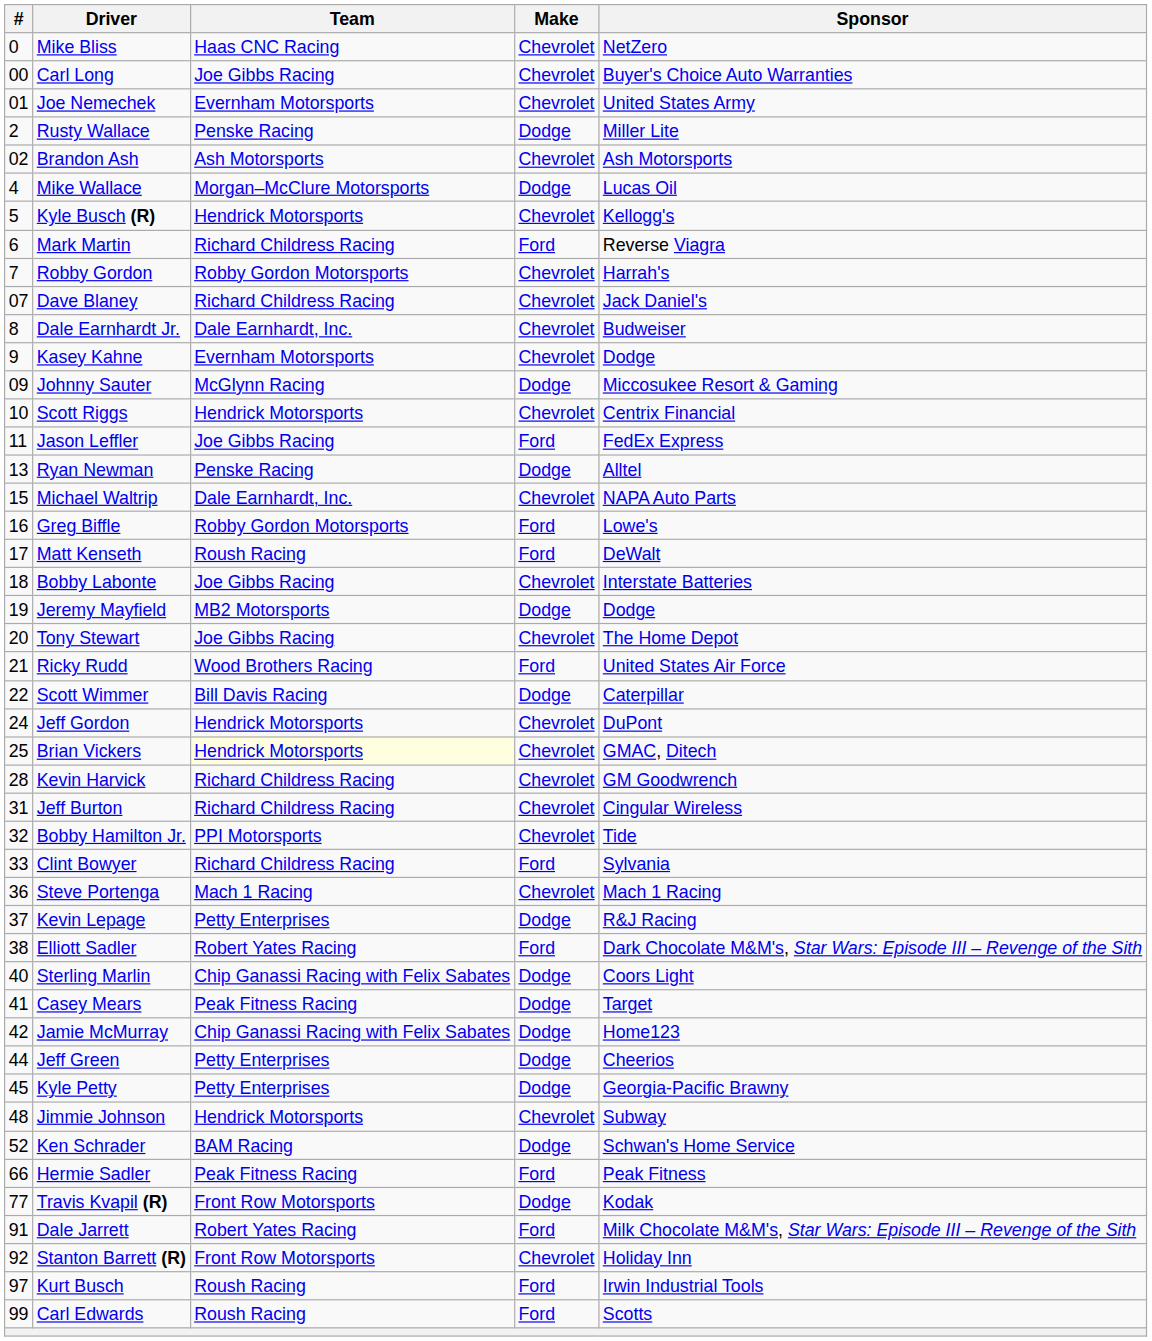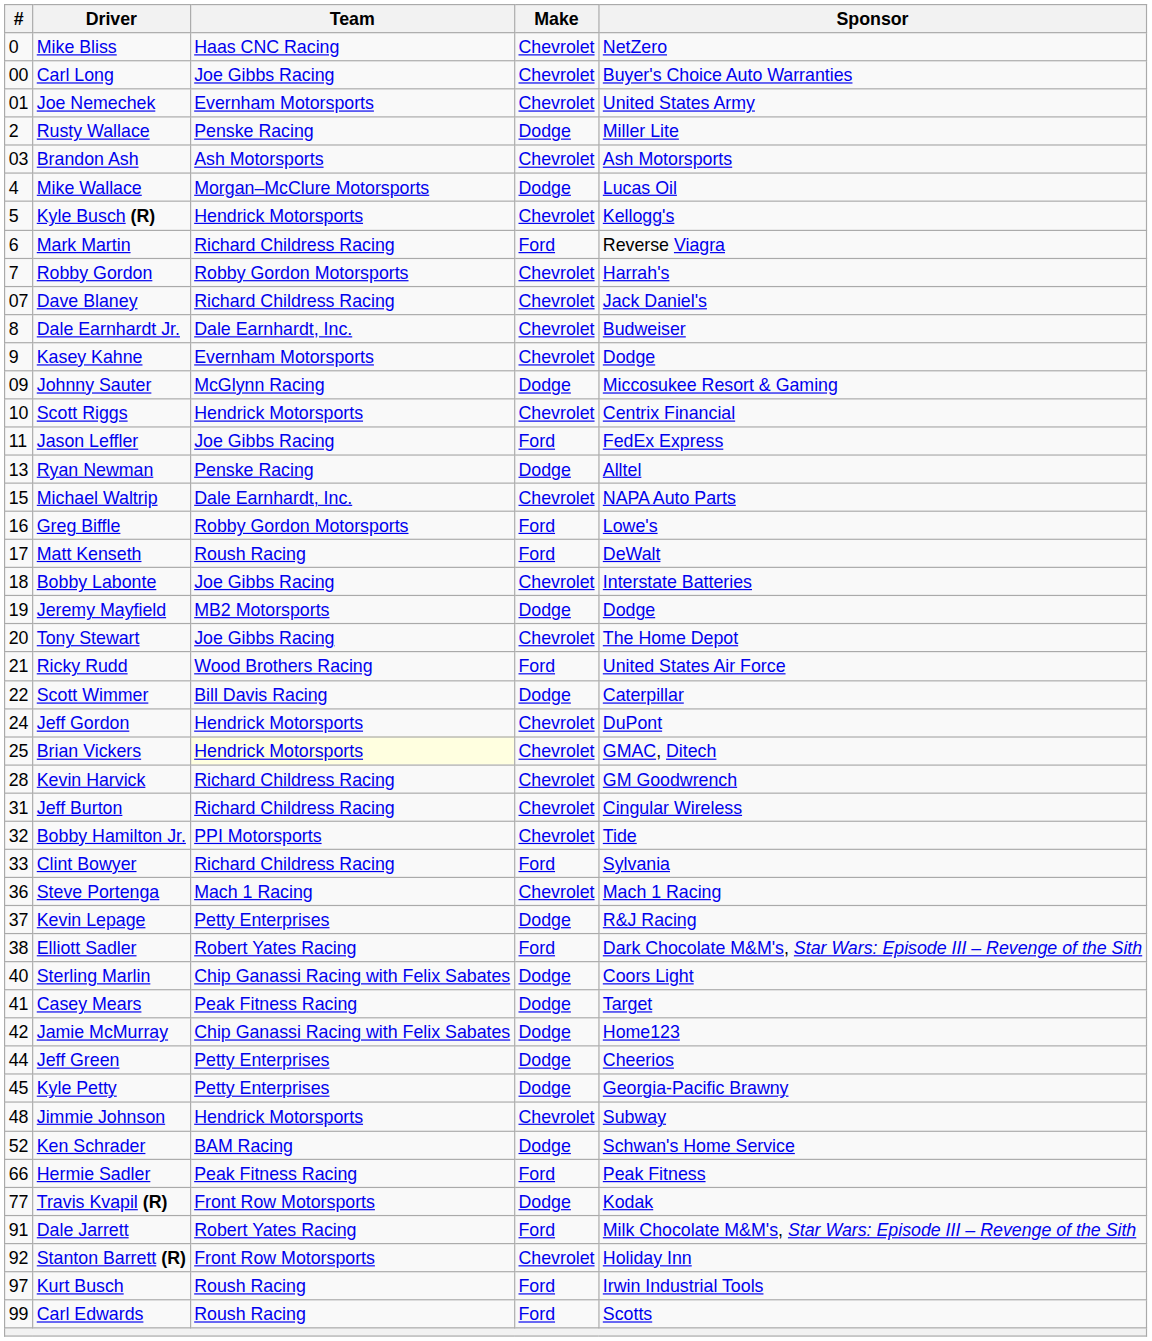 <table class="wikitable" style="font-size:95%">
 <tr>
 <th>#</th>
 <th>Driver</th>
 <th>Team</th>
 <th>Make</th>
 <th>Sponsor</th>
 </tr>
 <tr>
 <td>0</td>
 <td><a href='#'>Mike Bliss</a></td>
 <td><a href='#'>Haas CNC Racing</a></td>
 <td><a href='#'>Chevrolet</a></td>
 <td><a href='#'>NetZero</a></td>
 </tr>
 <tr>
 <td>00</td>
 <td><a href='#'>Carl Long</a></td>
 <td><a href='#'>Joe Gibbs Racing</a></td>
 <td><a href='#'>Chevrolet</a></td>
 <td><a href='#'>Buyer's Choice Auto Warranties</a></td>
 </tr>
 <tr>
 <td>01</td>
 <td><a href='#'>Joe Nemechek</a></td>
 <td><a href='#'>Evernham Motorsports</a></td>
 <td><a href='#'>Chevrolet</a></td>
 <td><a href='#'>United States Army</a></td>
 </tr>
 <tr>
 <td>2</td>
 <td><a href='#'>Rusty Wallace</a></td>
 <td><a href='#'>Penske Racing</a></td>
 <td><a href='#'>Dodge</a></td>
 <td><a href='#'>Miller Lite</a></td>
 </tr>
 <tr>
-<td>02</td>
+<td>03</td>
 <td><a href='#'>Brandon Ash</a></td>
 <td><a href='#'>Ash Motorsports</a></td>
 <td><a href='#'>Chevrolet</a></td>
 <td><a href='#'>Ash Motorsports</a></td>
 </tr>
 <tr>
 <td>4</td>
 <td><a href='#'>Mike Wallace</a></td>
 <td><a href='#'>Morgan–McClure Motorsports</a></td>
 <td><a href='#'>Dodge</a></td>
 <td><a href='#'>Lucas Oil</a></td>
 </tr>
 <tr>
 <td>5</td>
 <td><a href='#'>Kyle Busch</a> <strong>(R)</strong></td>
 <td><a href='#'>Hendrick Motorsports</a></td>
 <td><a href='#'>Chevrolet</a></td>
 <td><a href='#'>Kellogg's</a></td>
 </tr>
 <tr>
 <td>6</td>
 <td><a href='#'>Mark Martin</a></td>
 <td><a href='#'>Richard Childress Racing</a></td>
 <td><a href='#'>Ford</a></td>
 <td>Reverse <a href='#'>Viagra</a></td>
 </tr>
 <tr>
 <td>7</td>
 <td><a href='#'>Robby Gordon</a></td>
 <td><a href='#'>Robby Gordon Motorsports</a></td>
 <td><a href='#'>Chevrolet</a></td>
 <td><a href='#'>Harrah's</a></td>
 </tr>
 <tr>
 <td>07</td>
 <td><a href='#'>Dave Blaney</a></td>
 <td><a href='#'>Richard Childress Racing</a></td>
 <td><a href='#'>Chevrolet</a></td>
 <td><a href='#'>Jack Daniel's</a></td>
 </tr>
 <tr>
 <td>8</td>
 <td><a href='#'>Dale Earnhardt Jr.</a></td>
 <td><a href='#'>Dale Earnhardt, Inc.</a></td>
 <td><a href='#'>Chevrolet</a></td>
 <td><a href='#'>Budweiser</a></td>
 </tr>
 <tr>
 <td>9</td>
 <td><a href='#'>Kasey Kahne</a></td>
 <td><a href='#'>Evernham Motorsports</a></td>
 <td><a href='#'>Chevrolet</a></td>
 <td><a href='#'>Dodge</a></td>
 </tr>
 <tr>
 <td>09</td>
 <td><a href='#'>Johnny Sauter</a></td>
 <td><a href='#'>McGlynn Racing</a></td>
 <td><a href='#'>Dodge</a></td>
 <td><a href='#'>Miccosukee Resort & Gaming</a></td>
 </tr>
 <tr>
 <td>10</td>
 <td><a href='#'>Scott Riggs</a></td>
 <td><a href='#'>Hendrick Motorsports</a></td>
 <td><a href='#'>Chevrolet</a></td>
 <td><a href='#'>Centrix Financial</a></td>
 </tr>
 <tr>
 <td>11</td>
 <td><a href='#'>Jason Leffler</a></td>
 <td><a href='#'>Joe Gibbs Racing</a></td>
 <td><a href='#'>Ford</a></td>
 <td><a href='#'>FedEx Express</a></td>
 </tr>
 <tr>
 <td>13</td>
 <td><a href='#'>Ryan Newman</a></td>
 <td><a href='#'>Penske Racing</a></td>
 <td><a href='#'>Dodge</a></td>
 <td><a href='#'>Alltel</a></td>
 </tr>
 <tr>
 <td>15</td>
 <td><a href='#'>Michael Waltrip</a></td>
 <td><a href='#'>Dale Earnhardt, Inc.</a></td>
 <td><a href='#'>Chevrolet</a></td>
 <td><a href='#'>NAPA Auto Parts</a></td>
 </tr>
 <tr>
 <td>16</td>
 <td><a href='#'>Greg Biffle</a></td>
 <td><a href='#'>Robby Gordon Motorsports</a></td>
 <td><a href='#'>Ford</a></td>
 <td><a href='#'>Lowe's</a></td>
 </tr>
 <tr>
 <td>17</td>
 <td><a href='#'>Matt Kenseth</a></td>
 <td><a href='#'>Roush Racing</a></td>
 <td><a href='#'>Ford</a></td>
 <td><a href='#'>DeWalt</a></td>
 </tr>
 <tr>
 <td>18</td>
 <td><a href='#'>Bobby Labonte</a></td>
 <td><a href='#'>Joe Gibbs Racing</a></td>
 <td><a href='#'>Chevrolet</a></td>
 <td><a href='#'>Interstate Batteries</a></td>
 </tr>
 <tr>
 <td>19</td>
 <td><a href='#'>Jeremy Mayfield</a></td>
 <td><a href='#'>MB2 Motorsports</a></td>
 <td><a href='#'>Dodge</a></td>
 <td><a href='#'>Dodge</a></td>
 </tr>
 <tr>
 <td>20</td>
 <td><a href='#'>Tony Stewart</a></td>
 <td><a href='#'>Joe Gibbs Racing</a></td>
 <td><a href='#'>Chevrolet</a></td>
 <td><a href='#'>The Home Depot</a></td>
 </tr>
 <tr>
 <td>21</td>
 <td><a href='#'>Ricky Rudd</a></td>
 <td><a href='#'>Wood Brothers Racing</a></td>
 <td><a href='#'>Ford</a></td>
 <td><a href='#'>United States Air Force</a></td>
 </tr>
 <tr>
 <td>22</td>
 <td><a href='#'>Scott Wimmer</a></td>
 <td><a href='#'>Bill Davis Racing</a></td>
 <td><a href='#'>Dodge</a></td>
 <td><a href='#'>Caterpillar</a></td>
 </tr>
 <tr>
 <td>24</td>
 <td><a href='#'>Jeff Gordon</a></td>
 <td><a href='#'>Hendrick Motorsports</a></td>
 <td><a href='#'>Chevrolet</a></td>
 <td><a href='#'>DuPont</a></td>
 </tr>
 <tr>
 <td>25</td>
 <td><a href='#'>Brian Vickers</a></td>
 <td style="background: lightyellow;"><a href='#'>Hendrick Motorsports</a></td>
 <td><a href='#'>Chevrolet</a></td>
 <td><a href='#'>GMAC</a>, <a href='#'>Ditech</a></td>
 </tr>
 <tr>
 <td>28</td>
 <td><a href='#'>Kevin Harvick</a></td>
 <td><a href='#'>Richard Childress Racing</a></td>
 <td><a href='#'>Chevrolet</a></td>
 <td><a href='#'>GM Goodwrench</a></td>
 </tr>
 <tr>
 <td>31</td>
 <td><a href='#'>Jeff Burton</a></td>
 <td><a href='#'>Richard Childress Racing</a></td>
 <td><a href='#'>Chevrolet</a></td>
 <td><a href='#'>Cingular Wireless</a></td>
 </tr>
 <tr>
 <td>32</td>
 <td><a href='#'>Bobby Hamilton Jr.</a></td>
 <td><a href='#'>PPI Motorsports</a></td>
 <td><a href='#'>Chevrolet</a></td>
 <td><a href='#'>Tide</a></td>
 </tr>
 <tr>
 <td>33</td>
 <td><a href='#'>Clint Bowyer</a></td>
 <td><a href='#'>Richard Childress Racing</a></td>
 <td><a href='#'>Ford</a></td>
 <td><a href='#'>Sylvania</a></td>
 </tr>
 <tr>
 <td>36</td>
 <td><a href='#'>Steve Portenga</a></td>
 <td><a href='#'>Mach 1 Racing</a></td>
 <td><a href='#'>Chevrolet</a></td>
 <td><a href='#'>Mach 1 Racing</a></td>
 </tr>
 <tr>
 <td>37</td>
 <td><a href='#'>Kevin Lepage</a></td>
 <td><a href='#'>Petty Enterprises</a></td>
 <td><a href='#'>Dodge</a></td>
 <td><a href='#'>R&J Racing</a></td>
 </tr>
 <tr>
 <td>38</td>
 <td><a href='#'>Elliott Sadler</a></td>
 <td><a href='#'>Robert Yates Racing</a></td>
 <td><a href='#'>Ford</a></td>
 <td><a href='#'>Dark Chocolate M&M's</a>, <em><a href='#'>Star Wars: Episode III – Revenge of the Sith</a></em></td>
 </tr>
 <tr>
 <td>40</td>
 <td><a href='#'>Sterling Marlin</a></td>
 <td><a href='#'>Chip Ganassi Racing with Felix Sabates</a></td>
 <td><a href='#'>Dodge</a></td>
 <td><a href='#'>Coors Light</a></td>
 </tr>
 <tr>
 <td>41</td>
 <td><a href='#'>Casey Mears</a></td>
 <td><a href='#'>Peak Fitness Racing</a></td>
 <td><a href='#'>Dodge</a></td>
 <td><a href='#'>Target</a></td>
 </tr>
 <tr>
 <td>42</td>
 <td><a href='#'>Jamie McMurray</a></td>
 <td><a href='#'>Chip Ganassi Racing with Felix Sabates</a></td>
 <td><a href='#'>Dodge</a></td>
 <td><a href='#'>Home123</a></td>
 </tr>
 <tr>
 <td>44</td>
 <td><a href='#'>Jeff Green</a></td>
 <td><a href='#'>Petty Enterprises</a></td>
 <td><a href='#'>Dodge</a></td>
 <td><a href='#'>Cheerios</a></td>
 </tr>
 <tr>
 <td>45</td>
 <td><a href='#'>Kyle Petty</a></td>
 <td><a href='#'>Petty Enterprises</a></td>
 <td><a href='#'>Dodge</a></td>
 <td><a href='#'>Georgia-Pacific Brawny</a></td>
 </tr>
 <tr>
 <td>48</td>
 <td><a href='#'>Jimmie Johnson</a></td>
 <td><a href='#'>Hendrick Motorsports</a></td>
 <td><a href='#'>Chevrolet</a></td>
 <td><a href='#'>Subway</a></td>
 </tr>
 <tr>
 <td>52</td>
 <td><a href='#'>Ken Schrader</a></td>
 <td><a href='#'>BAM Racing</a></td>
 <td><a href='#'>Dodge</a></td>
 <td><a href='#'>Schwan's Home Service</a></td>
 </tr>
 <tr>
 <td>66</td>
 <td><a href='#'>Hermie Sadler</a></td>
 <td><a href='#'>Peak Fitness Racing</a></td>
 <td><a href='#'>Ford</a></td>
 <td><a href='#'>Peak Fitness</a></td>
 </tr>
 <tr>
 <td>77</td>
 <td><a href='#'>Travis Kvapil</a> <strong>(R)</strong></td>
 <td><a href='#'>Front Row Motorsports</a></td>
 <td><a href='#'>Dodge</a></td>
 <td><a href='#'>Kodak</a></td>
 </tr>
 <tr>
 <td>91</td>
 <td><a href='#'>Dale Jarrett</a></td>
 <td><a href='#'>Robert Yates Racing</a></td>
 <td><a href='#'>Ford</a></td>
 <td><a href='#'>Milk Chocolate M&M's</a>, <em><a href='#'>Star Wars: Episode III – Revenge of the Sith</a></em></td>
 </tr>
 <tr>
 <td>92</td>
 <td><a href='#'>Stanton Barrett</a> <strong>(R)</strong></td>
 <td><a href='#'>Front Row Motorsports</a></td>
 <td><a href='#'>Chevrolet</a></td>
 <td><a href='#'>Holiday Inn</a></td>
 </tr>
 <tr>
 <td>97</td>
 <td><a href='#'>Kurt Busch</a></td>
 <td><a href='#'>Roush Racing</a></td>
 <td><a href='#'>Ford</a></td>
 <td><a href='#'>Irwin Industrial Tools</a></td>
 </tr>
 <tr>
 <td>99</td>
 <td><a href='#'>Carl Edwards</a></td>
 <td><a href='#'>Roush Racing</a></td>
 <td><a href='#'>Ford</a></td>
 <td><a href='#'>Scotts</a></td>
 </tr>
 <tr>
 <th colspan="5"></th>
 </tr>
 </table>
